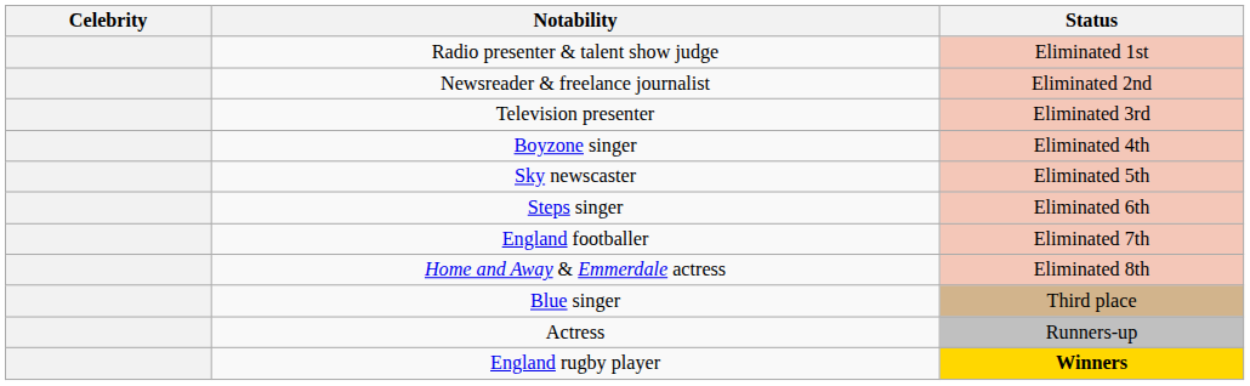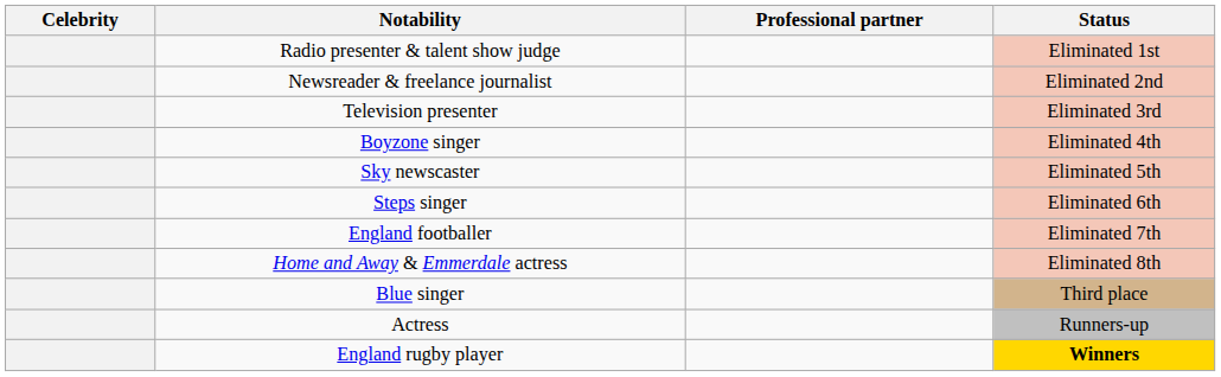 <table class="wikitable sortable" style="text-align:center; width:80%">
 <tr>
 <th scope="col">Celebrity</th>
 <th scope="col" class="unsortable">Notability</th>
+<th scope="col">Professional partner</th>
 <th scope="col">Status</th>
 </tr>
 <tr>
 <th scope="row"></th>
 <td>Radio presenter & talent show judge</td>
+<td></td>
 <td bgcolor="f4c7b8">Eliminated 1st</td>
 </tr>
 <tr>
 <th scope="row"></th>
 <td>Newsreader & freelance journalist</td>
+<td></td>
 <td bgcolor="f4c7b8">Eliminated 2nd</td>
 </tr>
 <tr>
 <th scope="row"></th>
 <td>Television presenter</td>
+<td></td>
 <td bgcolor="f4c7b8">Eliminated 3rd</td>
 </tr>
 <tr>
 <th scope="row"></th>
 <td><a href='#'>Boyzone</a> singer</td>
+<td></td>
 <td bgcolor="f4c7b8">Eliminated 4th</td>
 </tr>
 <tr>
 <th scope="row"></th>
 <td><a href='#'>Sky</a> newscaster</td>
+<td></td>
 <td bgcolor="f4c7b8">Eliminated 5th</td>
 </tr>
 <tr>
 <th scope="row"></th>
 <td><a href='#'>Steps</a> singer</td>
+<td></td>
 <td bgcolor="f4c7b8">Eliminated 6th</td>
 </tr>
 <tr>
 <th scope="row"></th>
 <td><a href='#'>England</a> footballer</td>
+<td></td>
 <td bgcolor="f4c7b8">Eliminated 7th</td>
 </tr>
 <tr>
 <th scope="row"></th>
 <td><em><a href='#'>Home and Away</a></em> & <em><a href='#'>Emmerdale</a></em> actress</td>
+<td></td>
 <td bgcolor="f4c7b8">Eliminated 8th</td>
 </tr>
 <tr>
 <th scope="row"></th>
 <td><a href='#'>Blue</a> singer</td>
+<td></td>
 <td bgcolor="tan">Third place</td>
 </tr>
 <tr>
 <th scope="row"></th>
 <td>Actress</td>
+<td></td>
 <td bgcolor="silver">Runners-up</td>
 </tr>
 <tr>
 <th scope="row"></th>
 <td><a href='#'>England</a> rugby player</td>
+<td></td>
 <td bgcolor="gold"><strong>Winners</strong></td>
 </tr>
 </table>
